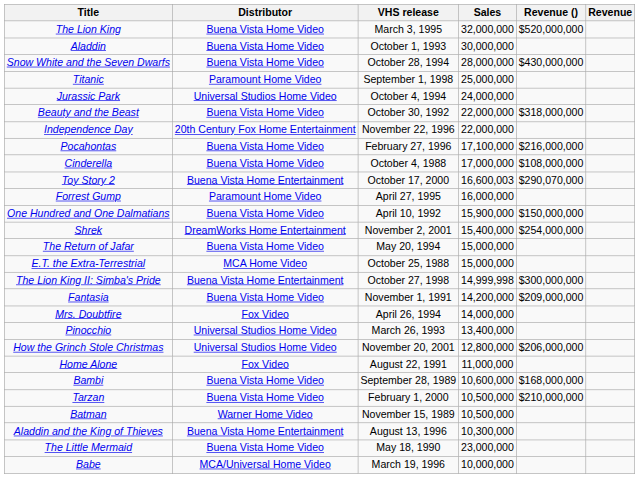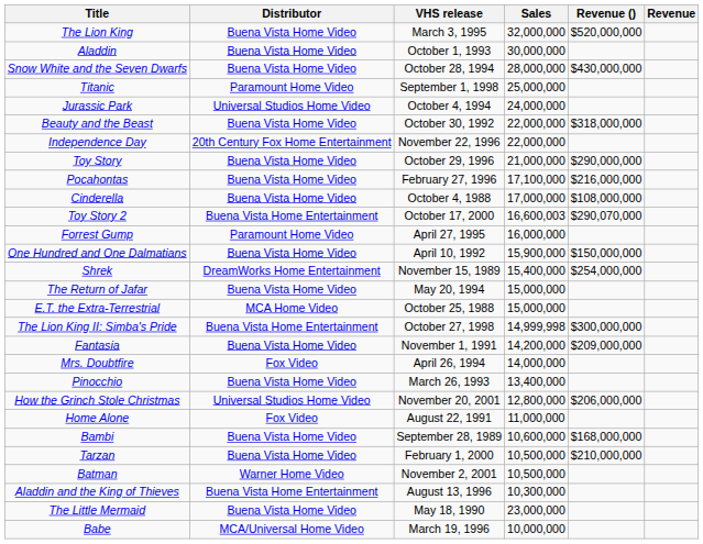 <table class="wikitable sortable" style="text-align:center">
 <tr>
 <th>Title</th>
 <th>Distributor</th>
 <th>VHS release</th>
 <th>Sales</th>
 <th>Revenue ()</th>
 <th>Revenue </th>
 </tr>
 <tr>
 <td><em><a href='#'>The Lion King</a></em></td>
 <td><a href='#'>Buena Vista Home Video</a></td>
 <td>March 3, 1995</td>
 <td>32,000,000</td>
 <td>$520,000,000</td>
 <td></td>
 </tr>
 <tr>
 <td><em><a href='#'>Aladdin</a></em></td>
 <td><a href='#'>Buena Vista Home Video</a></td>
 <td>October 1, 1993</td>
 <td>30,000,000</td>
 <td></td>
 <td></td>
 </tr>
 <tr>
 <td><em><a href='#'>Snow White and the Seven Dwarfs</a></em></td>
 <td><a href='#'>Buena Vista Home Video</a></td>
 <td>October 28, 1994</td>
 <td>28,000,000</td>
 <td>$430,000,000</td>
 <td></td>
 </tr>
 <tr>
 <td><em><a href='#'>Titanic</a></em></td>
 <td><a href='#'>Paramount Home Video</a></td>
 <td>September 1, 1998</td>
 <td>25,000,000</td>
 <td></td>
 <td></td>
 </tr>
 <tr>
 <td><em><a href='#'>Jurassic Park</a></em></td>
 <td><a href='#'>Universal Studios Home Video</a></td>
 <td>October 4, 1994</td>
 <td>24,000,000</td>
 <td></td>
 <td></td>
 </tr>
 <tr>
 <td><em><a href='#'>Beauty and the Beast</a></em></td>
 <td><a href='#'>Buena Vista Home Video</a></td>
 <td>October 30, 1992</td>
 <td>22,000,000</td>
 <td>$318,000,000</td>
 <td></td>
 </tr>
 <tr>
 <td><em><a href='#'>Independence Day</a></em></td>
 <td><a href='#'>20th Century Fox Home Entertainment</a></td>
 <td>November 22, 1996</td>
 <td>22,000,000</td>
 <td></td>
 <td></td>
 </tr>
 <tr>
+<td><em><a href='#'>Toy Story</a></em></td>
+<td><a href='#'>Buena Vista Home Video</a></td>
+<td>October 29, 1996</td>
+<td>21,000,000</td>
+<td>$290,000,000</td>
+<td></td>
+</tr>
+<tr>
 <td><em><a href='#'>Pocahontas</a></em></td>
 <td><a href='#'>Buena Vista Home Video</a></td>
 <td>February 27, 1996</td>
 <td>17,100,000</td>
 <td>$216,000,000</td>
 <td></td>
 </tr>
 <tr>
 <td><em><a href='#'>Cinderella</a></em></td>
 <td><a href='#'>Buena Vista Home Video</a></td>
 <td>October 4, 1988</td>
 <td>17,000,000</td>
 <td>$108,000,000</td>
 <td></td>
 </tr>
 <tr>
 <td><em><a href='#'>Toy Story 2</a></em></td>
 <td><a href='#'>Buena Vista Home Entertainment</a></td>
 <td>October 17, 2000</td>
 <td>16,600,003</td>
 <td>$290,070,000</td>
 <td></td>
 </tr>
 <tr>
 <td><em><a href='#'>Forrest Gump</a></em></td>
 <td><a href='#'>Paramount Home Video</a></td>
 <td>April 27, 1995</td>
 <td>16,000,000</td>
 <td></td>
 <td></td>
 </tr>
 <tr>
 <td><em><a href='#'>One Hundred and One Dalmatians</a></em></td>
 <td><a href='#'>Buena Vista Home Video</a></td>
 <td>April 10, 1992</td>
 <td>15,900,000</td>
 <td>$150,000,000</td>
 <td></td>
 </tr>
 <tr>
 <td><em><a href='#'>Shrek</a></em></td>
 <td><a href='#'>DreamWorks Home Entertainment</a></td>
-<td>November 2, 2001</td>
+<td>November 15, 1989</td>
 <td>15,400,000</td>
 <td>$254,000,000</td>
 <td></td>
 </tr>
 <tr>
 <td><em><a href='#'>The Return of Jafar</a></em></td>
 <td><a href='#'>Buena Vista Home Video</a></td>
 <td>May 20, 1994</td>
 <td>15,000,000</td>
 <td></td>
 <td></td>
 </tr>
 <tr>
 <td><em><a href='#'>E.T. the Extra-Terrestrial</a></em></td>
 <td><a href='#'>MCA Home Video</a></td>
 <td>October 25, 1988</td>
 <td>15,000,000</td>
 <td></td>
 <td></td>
 </tr>
 <tr>
 <td><em><a href='#'>The Lion King II: Simba's Pride</a></em></td>
 <td><a href='#'>Buena Vista Home Entertainment</a></td>
 <td>October 27, 1998</td>
 <td>14,999,998</td>
 <td>$300,000,000</td>
 <td></td>
 </tr>
 <tr>
 <td><em><a href='#'>Fantasia</a></em></td>
 <td><a href='#'>Buena Vista Home Video</a></td>
 <td>November 1, 1991</td>
 <td>14,200,000</td>
 <td>$209,000,000</td>
 <td></td>
 </tr>
 <tr>
 <td><em><a href='#'>Mrs. Doubtfire</a></em></td>
 <td><a href='#'>Fox Video</a></td>
 <td>April 26, 1994</td>
 <td>14,000,000</td>
 <td></td>
 <td></td>
 </tr>
 <tr>
 <td><em><a href='#'>Pinocchio</a></em></td>
-<td><a href='#'>Universal Studios Home Video</a></td>
+<td><a href='#'>Buena Vista Home Video</a></td>
 <td>March 26, 1993</td>
 <td>13,400,000</td>
 <td></td>
 <td></td>
 </tr>
 <tr>
 <td><em><a href='#'>How the Grinch Stole Christmas</a></em></td>
 <td><a href='#'>Universal Studios Home Video</a></td>
 <td>November 20, 2001</td>
 <td>12,800,000</td>
 <td>$206,000,000</td>
 <td></td>
 </tr>
 <tr>
 <td><em><a href='#'>Home Alone</a></em></td>
 <td><a href='#'>Fox Video</a></td>
 <td>August 22, 1991</td>
 <td>11,000,000</td>
 <td></td>
 <td></td>
 </tr>
 <tr>
 <td><em><a href='#'>Bambi</a></em></td>
 <td><a href='#'>Buena Vista Home Video</a></td>
 <td>September 28, 1989</td>
 <td>10,600,000</td>
 <td>$168,000,000</td>
 <td></td>
 </tr>
 <tr>
 <td><em><a href='#'>Tarzan</a></em></td>
 <td><a href='#'>Buena Vista Home Video</a></td>
 <td>February 1, 2000</td>
 <td>10,500,000</td>
 <td>$210,000,000</td>
 <td></td>
 </tr>
 <tr>
 <td><em><a href='#'>Batman</a></em></td>
 <td><a href='#'>Warner Home Video</a></td>
-<td>November 15, 1989</td>
+<td>November 2, 2001</td>
 <td>10,500,000</td>
 <td></td>
 <td></td>
 </tr>
 <tr>
 <td><em><a href='#'>Aladdin and the King of Thieves</a></em></td>
 <td><a href='#'>Buena Vista Home Entertainment</a></td>
 <td>August 13, 1996</td>
 <td>10,300,000</td>
 <td></td>
 <td></td>
 </tr>
 <tr>
 <td><em><a href='#'>The Little Mermaid</a></em></td>
 <td><a href='#'>Buena Vista Home Video</a></td>
 <td>May 18, 1990</td>
 <td>23,000,000</td>
 <td></td>
 <td></td>
 </tr>
 <tr>
 <td><em><a href='#'>Babe</a></em></td>
 <td><a href='#'>MCA/Universal Home Video</a></td>
 <td>March 19, 1996</td>
 <td>10,000,000</td>
 <td></td>
 <td></td>
 </tr>
 </table>
